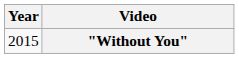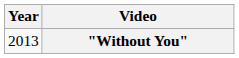 <table class="wikitable plainrowheaders">
 <tr>
 <th>Year</th>
 <th style="width:12em;">Video</th>
 </tr>
 <tr>
-<td>2015</td>
+<td>2013</td>
 <th scope="row">"Without You"</th>
 </tr>
 </table>
